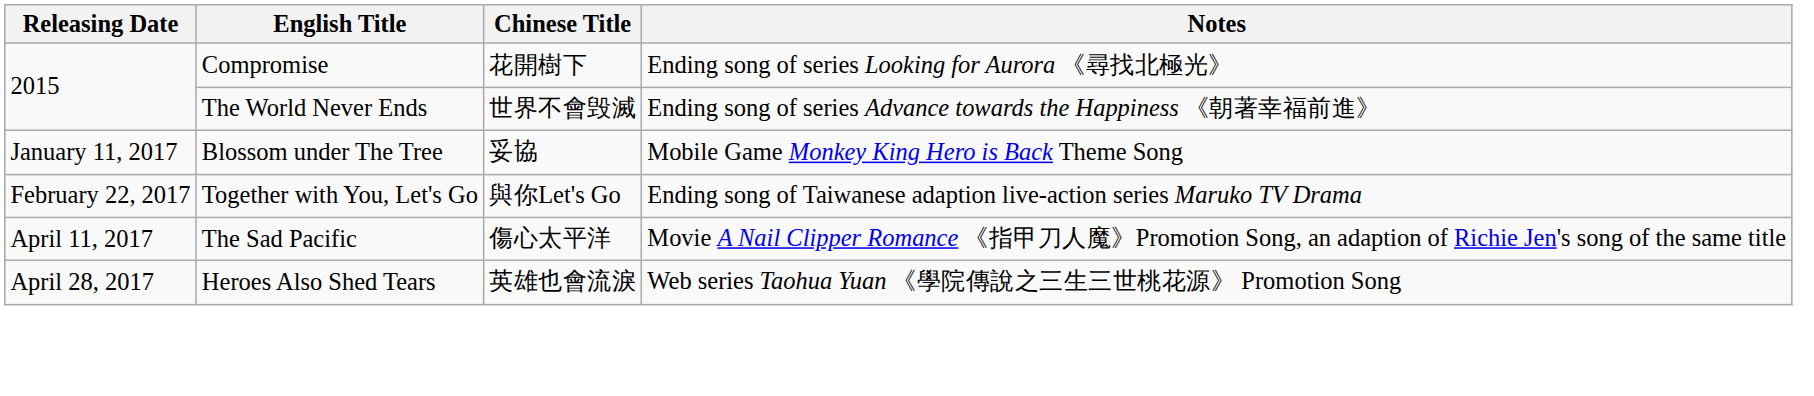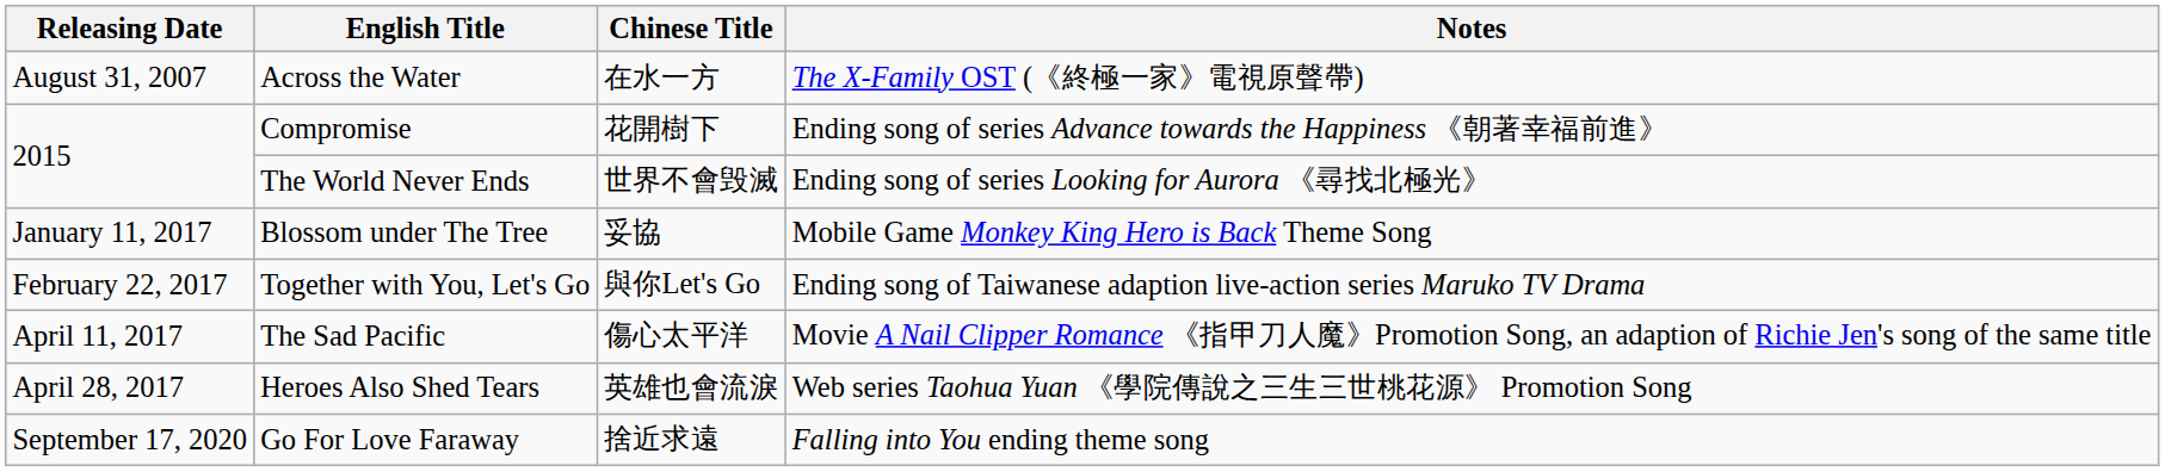 <table class="wikitable">
 <tr>
 <th>Releasing Date</th>
 <th>English Title</th>
 <th>Chinese Title</th>
 <th>Notes</th>
 </tr>
 <tr>
+<td>August 31, 2007</td>
+<td>Across the Water</td>
+<td>在水一方</td>
+<td><a href='#'><em>The X-Family</em> OST</a> (《終極一家》電視原聲帶)</td>
+</tr>
+<tr>
 <td rowspan="2">2015</td>
 <td>Compromise</td>
 <td>花開樹下</td>
-<td>Ending song of series <em>Looking for Aurora</em> 《尋找北極光》</td>
+<td>Ending song of series <em>Advance towards the Happiness</em> 《朝著幸福前進》</td>
 </tr>
 <tr>
 <td>The World Never Ends</td>
 <td>世界不會毁滅</td>
-<td>Ending song of series <em>Advance towards the Happiness</em> 《朝著幸福前進》</td>
+<td>Ending song of series <em>Looking for Aurora</em> 《尋找北極光》</td>
 </tr>
 <tr>
 <td>January 11, 2017</td>
 <td>Blossom under The Tree</td>
 <td>妥協</td>
 <td>Mobile Game <em><a href='#'>Monkey King Hero is Back</a></em> Theme Song</td>
 </tr>
 <tr>
 <td>February 22, 2017</td>
 <td>Together with You, Let's Go</td>
 <td>與你Let's Go</td>
 <td>Ending song of Taiwanese adaption live-action series <em>Maruko TV Drama</em></td>
 </tr>
 <tr>
 <td>April 11, 2017</td>
 <td>The Sad Pacific</td>
 <td>傷心太平洋</td>
 <td>Movie <em><a href='#'>A Nail Clipper Romance</a></em> 《指甲刀人魔》Promotion Song, an adaption of <a href='#'>Richie Jen</a>'s song of the same title</td>
 </tr>
 <tr>
 <td>April 28, 2017</td>
 <td>Heroes Also Shed Tears</td>
 <td>英雄也會流淚</td>
 <td>Web series <em>Taohua Yuan</em> 《學院傳說之三生三世桃花源》 Promotion Song</td>
 </tr>
+<tr>
+<td>September 17, 2020</td>
+<td>Go For Love Faraway</td>
+<td>捨近求遠</td>
+<td><em>Falling into You</em> ending theme song</td>
+</tr>
 </table>
